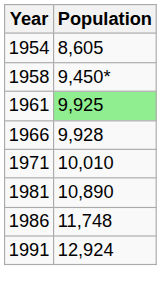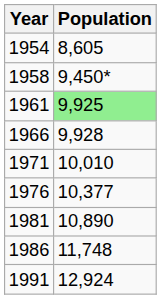 <table class="wikitable">
 <tr>
 <th>Year</th>
 <th>Population</th>
 </tr>
 <tr>
 <td>1954</td>
 <td>8,605</td>
 </tr>
 <tr>
 <td>1958</td>
 <td>9,450*</td>
 </tr>
 <tr>
 <td>1961</td>
 <td style="background: lightgreen;">9,925</td>
 </tr>
 <tr>
 <td>1966</td>
 <td>9,928</td>
 </tr>
 <tr>
 <td>1971</td>
 <td>10,010</td>
 </tr>
 <tr>
+<td>1976</td>
+<td>10,377</td>
+</tr>
+<tr>
 <td>1981</td>
 <td>10,890</td>
 </tr>
 <tr>
 <td>1986</td>
 <td>11,748</td>
 </tr>
 <tr>
 <td>1991</td>
 <td>12,924</td>
 </tr>
 </table>
